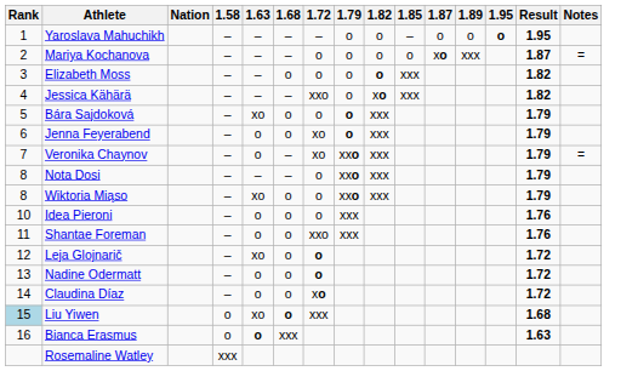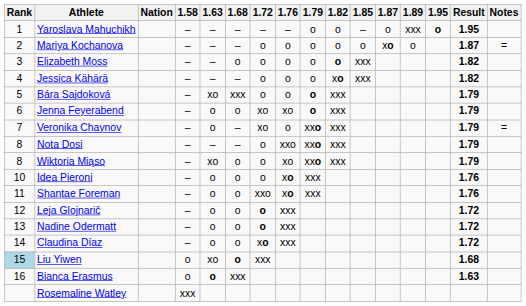 <table class="wikitable sortable" style="text-align:center">
 <tr>
 <th>Rank</th>
 <th>Athlete</th>
 <th>Nation</th>
 <th>1.58</th>
 <th>1.63</th>
 <th>1.68</th>
 <th>1.72</th>
+<th>1.76</th>
 <th>1.79</th>
 <th>1.82</th>
 <th>1.85</th>
 <th>1.87</th>
 <th>1.89</th>
 <th>1.95</th>
 <th>Result</th>
 <th>Notes</th>
 </tr>
 <tr>
 <td>1</td>
 <td align=left><a href='#'>Yaroslava Mahuchikh</a></td>
 <td align=left></td>
 <td>–</td>
 <td>–</td>
 <td>–</td>
 <td>–</td>
+<td>–</td>
 <td>o</td>
 <td>o</td>
 <td>–</td>
 <td>o</td>
-<td>o</td>
+<td>xxx</td>
 <td><strong>o</strong></td>
 <td><strong>1.95</strong></td>
 <td></td>
 </tr>
 <tr>
 <td>2</td>
 <td align=left><a href='#'>Mariya Kochanova</a></td>
 <td align=left></td>
 <td>–</td>
 <td>–</td>
 <td>–</td>
 <td>o</td>
 <td>o</td>
 <td>o</td>
 <td>o</td>
+<td>o</td>
 <td>x<strong>o</strong></td>
-<td>xxx</td>
+<td>o</td>
 <td></td>
 <td><strong>1.87</strong></td>
 <td>=</td>
 </tr>
 <tr>
 <td>3</td>
 <td align=left><a href='#'>Elizabeth Moss</a></td>
 <td align=left></td>
 <td>–</td>
 <td>–</td>
+<td>o</td>
 <td>o</td>
 <td>o</td>
 <td>o</td>
 <td><strong>o</strong></td>
 <td>xxx</td>
 <td></td>
 <td></td>
 <td></td>
 <td><strong>1.82</strong></td>
 <td></td>
 </tr>
 <tr>
 <td>4</td>
 <td align=left><a href='#'>Jessica Kähärä</a></td>
 <td align=left></td>
 <td>–</td>
 <td>–</td>
 <td>–</td>
-<td>xxo</td>
+<td>o</td>
+<td>o</td>
 <td>o</td>
 <td>x<strong>o</strong></td>
 <td>xxx</td>
 <td></td>
 <td></td>
 <td></td>
 <td><strong>1.82</strong></td>
 <td></td>
 </tr>
 <tr>
 <td>5</td>
 <td align=left><a href='#'>Bára Sajdoková</a></td>
 <td align=left></td>
 <td>–</td>
 <td>xo</td>
+<td>xxx</td>
 <td>o</td>
 <td>o</td>
 <td><strong>o</strong></td>
 <td>xxx</td>
 <td></td>
 <td></td>
 <td></td>
 <td></td>
 <td><strong>1.79</strong></td>
 <td></td>
 </tr>
 <tr>
 <td>6</td>
 <td align=left><a href='#'>Jenna Feyerabend</a></td>
 <td align=left></td>
 <td>–</td>
 <td>o</td>
 <td>o</td>
 <td>xo</td>
+<td>xo</td>
 <td><strong>o</strong></td>
 <td>xxx</td>
 <td></td>
 <td></td>
 <td></td>
 <td></td>
 <td><strong>1.79</strong></td>
 <td></td>
 </tr>
 <tr>
 <td>7</td>
 <td align=left><a href='#'>Veronika Chaynov</a></td>
 <td align=left></td>
 <td>–</td>
 <td>o</td>
 <td>–</td>
 <td>xo</td>
+<td>o</td>
 <td>xx<strong>o</strong></td>
 <td>xxx</td>
 <td></td>
 <td></td>
 <td></td>
 <td></td>
 <td><strong>1.79</strong></td>
 <td>=</td>
 </tr>
 <tr>
 <td>8</td>
 <td align=left><a href='#'>Nota Dosi</a></td>
 <td align=left></td>
 <td>–</td>
 <td>–</td>
 <td>–</td>
 <td>o</td>
+<td>xxo</td>
 <td>xx<strong>o</strong></td>
 <td>xxx</td>
 <td></td>
 <td></td>
 <td></td>
 <td></td>
 <td><strong>1.79</strong></td>
 <td></td>
 </tr>
 <tr>
 <td>8</td>
 <td align=left><a href='#'>Wiktoria Miąso</a></td>
 <td align=left></td>
 <td>–</td>
 <td>xo</td>
 <td>o</td>
 <td>o</td>
+<td>xo</td>
 <td>xx<strong>o</strong></td>
 <td>xxx</td>
 <td></td>
 <td></td>
 <td></td>
 <td></td>
 <td><strong>1.79</strong></td>
 <td></td>
 </tr>
 <tr>
 <td>10</td>
 <td align=left><a href='#'>Idea Pieroni</a></td>
 <td align=left></td>
 <td>–</td>
 <td>o</td>
 <td>o</td>
 <td>o</td>
+<td>x<strong>o</strong></td>
 <td>xxx</td>
 <td></td>
 <td></td>
 <td></td>
 <td></td>
 <td></td>
 <td><strong>1.76</strong></td>
 <td></td>
 </tr>
 <tr>
 <td>11</td>
 <td align=left><a href='#'>Shantae Foreman</a></td>
 <td align=left></td>
 <td>–</td>
 <td>o</td>
 <td>o</td>
 <td>xxo</td>
+<td>x<strong>o</strong></td>
 <td>xxx</td>
 <td></td>
 <td></td>
 <td></td>
 <td></td>
 <td></td>
 <td><strong>1.76</strong></td>
 <td></td>
 </tr>
 <tr>
 <td>12</td>
 <td align=left><a href='#'>Leja Glojnarič</a></td>
 <td align=left></td>
 <td>–</td>
-<td>xo</td>
+<td>o</td>
 <td>o</td>
 <td><strong>o</strong></td>
+<td>xxx</td>
 <td></td>
 <td></td>
 <td></td>
 <td></td>
 <td></td>
 <td></td>
 <td><strong>1.72</strong></td>
 <td></td>
 </tr>
 <tr>
 <td>13</td>
 <td align=left><a href='#'>Nadine Odermatt</a></td>
 <td align=left></td>
 <td>–</td>
 <td>o</td>
 <td>o</td>
 <td><strong>o</strong></td>
+<td>xxx</td>
 <td></td>
 <td></td>
 <td></td>
 <td></td>
 <td></td>
 <td></td>
 <td><strong>1.72</strong></td>
 <td></td>
 </tr>
 <tr>
 <td>14</td>
 <td align=left><a href='#'>Claudina Díaz</a></td>
 <td align=left></td>
 <td>–</td>
 <td>o</td>
 <td>o</td>
 <td>x<strong>o</strong></td>
+<td>xxx</td>
 <td></td>
 <td></td>
 <td></td>
 <td></td>
 <td></td>
 <td></td>
 <td><strong>1.72</strong></td>
 <td></td>
 </tr>
 <tr>
 <td style="background: lightblue;">15</td>
 <td align=left><a href='#'>Liu Yiwen</a></td>
 <td align=left></td>
 <td>o</td>
 <td>xo</td>
 <td><strong>o</strong></td>
 <td>xxx</td>
 <td></td>
 <td></td>
 <td></td>
 <td></td>
 <td></td>
 <td></td>
+<td></td>
 <td><strong>1.68</strong></td>
 <td></td>
 </tr>
 <tr>
 <td>16</td>
 <td align=left><a href='#'>Bianca Erasmus</a></td>
 <td align=left></td>
 <td>o</td>
 <td><strong>o</strong></td>
 <td>xxx</td>
+<td></td>
 <td></td>
 <td></td>
 <td></td>
 <td></td>
 <td></td>
 <td></td>
 <td></td>
 <td><strong>1.63</strong></td>
 <td></td>
 </tr>
 <tr>
 <td></td>
 <td align=left><a href='#'>Rosemaline Watley</a></td>
 <td align=left></td>
 <td>xxx</td>
 <td></td>
 <td></td>
 <td></td>
 <td></td>
 <td></td>
 <td></td>
 <td></td>
 <td></td>
 <td></td>
 <td></td>
 <td></td>
+<td></td>
 </tr>
 </table>
